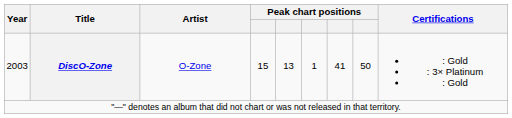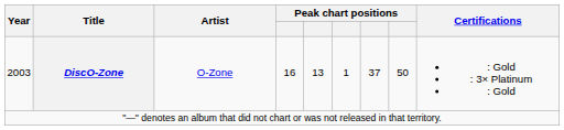 <table class="wikitable plainrowheaders" style="text-align:center;">
 <tr>
 <th scope="col" rowspan="2" style="width:1em;">Year</th>
 <th scope="col" rowspan="2" style="width:11em;">Title</th>
 <th scope="col" rowspan="2" style="width:11em;">Artist</th>
 <th scope="col" colspan="5">Peak chart positions</th>
 <th scope="col" rowspan="2" style="width:13em;"><a href='#'>Certifications</a></th>
 </tr>
 <tr>
 <th scope="col" style="width:2.5em;font-size:90%;"><a href='#'></a><br></th>
 <th scope="col" style="width:2.5em;font-size:90%;"><a href='#'></a><br></th>
 <th scope="col" style="width:2.5em;font-size:90%;"><a href='#'></a><br></th>
 <th scope="col" style="width:2.5em;font-size:90%;"><a href='#'></a><br></th>
 <th scope="col" style="width:2.5em;font-size:90%;"><a href='#'></a><br></th>
 </tr>
 <tr>
 <td>2003</td>
 <th scope="row"><em><a href='#'>DiscO-Zone</a></em></th>
 <td rowspan="1"><a href='#'>O-Zone</a></td>
-<td>15</td>
+<td>16</td>
 <td>13</td>
 <td>1</td>
-<td>41</td>
+<td>37</td>
 <td>50</td>
 <td><br><ul><li><a href='#'></a>: Gold</li><li><a href='#'></a>: 3× Platinum</li><li><a href='#'></a>: Gold</li></ul></td>
 </tr>
 <tr>
 <td colspan="9" style="font-size:90%">"—" denotes an album that did not chart or was not released in that territory.</td>
 </tr>
 </table>
